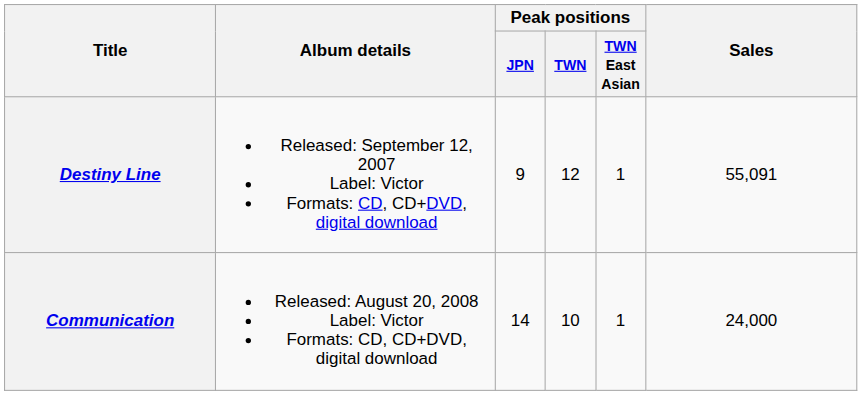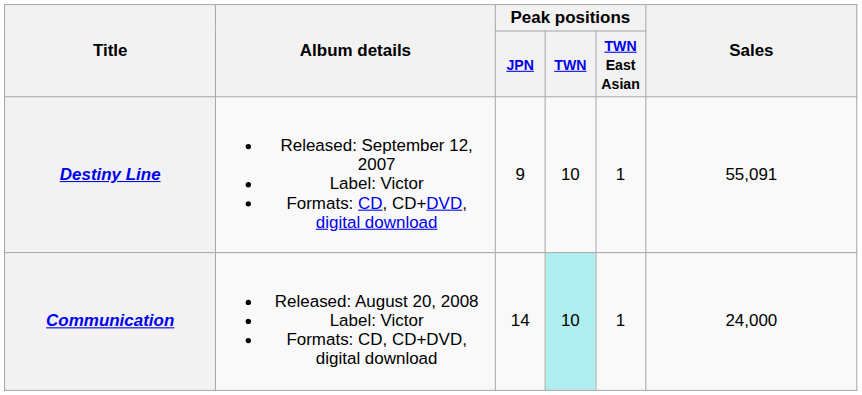 <table class="wikitable plainrowheaders" style="text-align:center;">
 <tr>
 <th style="width:12em;" rowspan="2">Title</th>
 <th style="width:16em;" rowspan="2">Album details</th>
 <th colspan="3">Peak positions</th>
 <th style="width:12em;" rowspan="2">Sales</th>
 </tr>
 <tr>
 <th style="width:2.5em;"><small><a href='#'>JPN</a></small><br></th>
 <th style="width:2.5em;"><small><a href='#'>TWN</a></small><br></th>
 <th style="width:2.5em;"><small><a href='#'>TWN</a> East Asian</small><br></th>
 </tr>
 <tr>
 <th scope="row"><em><a href='#'>Destiny Line</a></em></th>
 <td><br><ul><li>Released: September 12, 2007</li><li>Label: Victor</li><li>Formats: <a href='#'>CD</a>, CD+<a href='#'>DVD</a>, <a href='#'>digital download</a></li></ul></td>
 <td>9</td>
-<td>12</td>
+<td>10</td>
 <td>1</td>
 <td>55,091</td>
 </tr>
 <tr>
 <th scope="row"><em><a href='#'>Communication</a></em></th>
 <td><br><ul><li>Released: August 20, 2008</li><li>Label: Victor</li><li>Formats: CD, CD+DVD, digital download</li></ul></td>
 <td>14</td>
-<td>10</td>
+<td style="background: paleturquoise;">10</td>
 <td>1</td>
 <td>24,000</td>
 </tr>
 </table>
